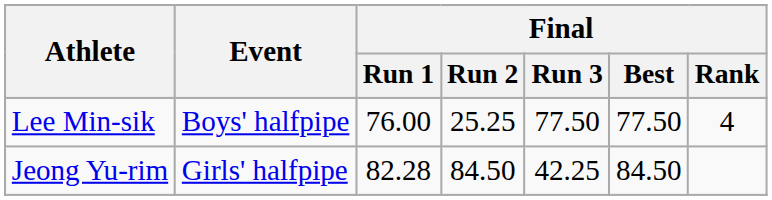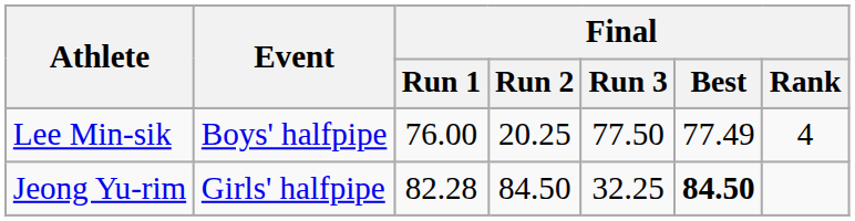 <table class="wikitable" style="font-size:90%">
 <tr>
 <th rowspan=2>Athlete</th>
 <th rowspan=2>Event</th>
 <th colspan=5>Final</th>
 </tr>
 <tr style="font-size:95%">
 <th>Run 1</th>
 <th>Run 2</th>
 <th>Run 3</th>
 <th>Best</th>
 <th>Rank</th>
 </tr>
 <tr align=center>
 <td align=left><a href='#'>Lee Min-sik</a></td>
 <td align=left><a href='#'>Boys' halfpipe</a></td>
 <td>76.00</td>
-<td>25.25</td>
+<td>20.25</td>
 <td>77.50</td>
-<td>77.50</td>
+<td>77.49</td>
 <td>4</td>
 </tr>
 <tr align=center>
 <td align=left><a href='#'>Jeong Yu-rim</a></td>
 <td align=left><a href='#'>Girls' halfpipe</a></td>
 <td>82.28</td>
 <td>84.50</td>
-<td>42.25</td>
-<td>84.50</td>
+<td>32.25</td>
+<td><strong>84.50</strong></td>
 <td></td>
 </tr>
 </table>
